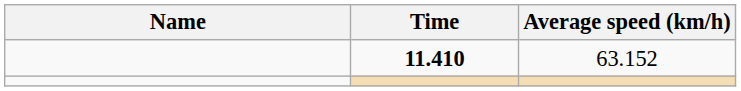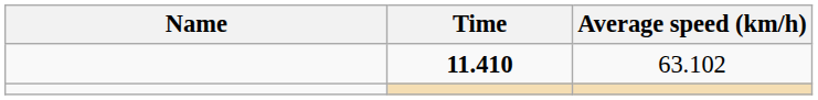 <table class="wikitable" style="text-align:center;">
 <tr>
 <th style="width:15em">Name</th>
 <th style="width:7em">Time</th>
 <th>Average speed (km/h)</th>
 </tr>
 <tr>
 <td align=left></td>
 <td><strong>11.410</strong></td>
-<td>63.152</td>
+<td>63.102</td>
 </tr>
 <tr>
 <td align=left></td>
 <td bgcolor=wheat></td>
 <td bgcolor=wheat></td>
 </tr>
 </table>
